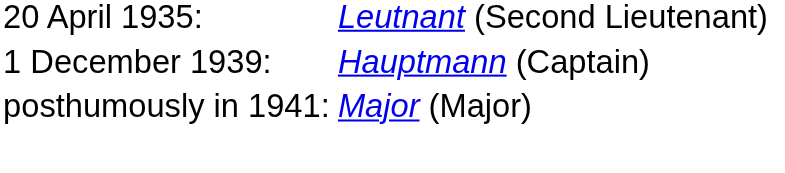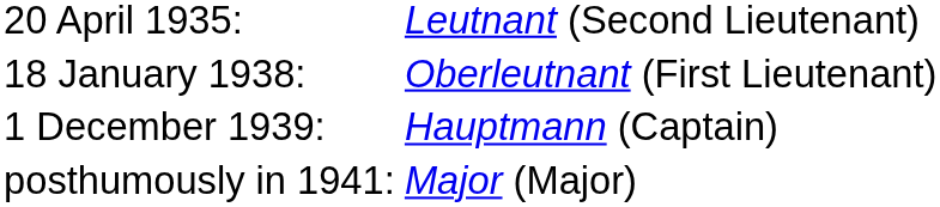 <table>
 <tr>
 <td>20 April 1935:</td>
 <td><em><a href='#'>Leutnant</a></em> (Second Lieutenant)</td>
+</tr>
+<tr>
+<td>18 January 1938:</td>
+<td><em><a href='#'>Oberleutnant</a></em> (First Lieutenant)</td>
 </tr>
 <tr>
 <td>1 December 1939:</td>
 <td><em><a href='#'>Hauptmann</a></em> (Captain)</td>
 </tr>
 <tr>
 <td>posthumously in 1941:</td>
 <td><em><a href='#'>Major</a></em> (Major)</td>
 </tr>
 </table>
